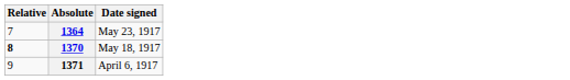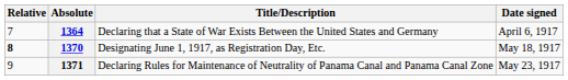 <table class="wikitable">
 <tr>
 <th>Relative </th>
 <th>Absolute </th>
+<th>Title/Description</th>
 <th>Date signed</th>
 </tr>
 <tr>
 <td>7</td>
 <th><a href='#'>1364</a></th>
-<td>May 23, 1917</td>
+<td>Declaring that a State of War Exists Between the United States and Germany</td>
+<td>April 6, 1917</td>
 </tr>
 <tr>
 <td><strong>8</strong></td>
 <th><a href='#'>1370</a></th>
+<td>Designating June 1, 1917, as Registration Day, Etc.</td>
 <td>May 18, 1917</td>
 </tr>
 <tr>
 <td>9</td>
 <th>1371</th>
-<td>April 6, 1917</td>
+<td>Declaring Rules for Maintenance of Neutrality of Panama Canal and Panama Canal Zone</td>
+<td>May 23, 1917</td>
 </tr>
 </table>
